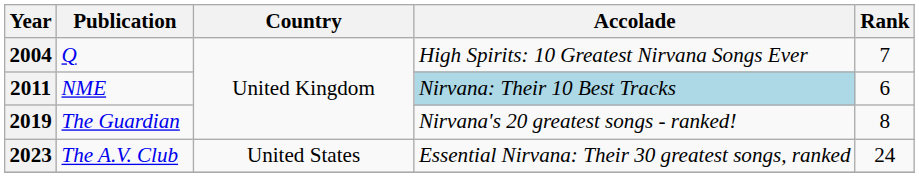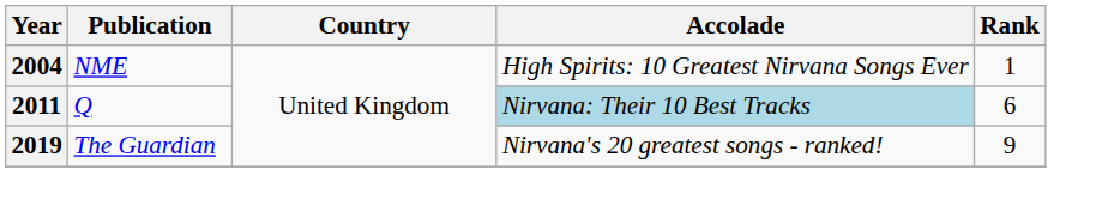 <table class="wikitable plainrowheaders" style="text-align:left;">
 <tr>
 <th scope="col">Year</th>
 <th scope="col" style="width:6em;">Publication</th>
 <th scope="col" style="width:10em;">Country</th>
 <th scope="col">Accolade</th>
 <th scope="col">Rank</th>
 </tr>
 <tr>
 <th scope="row">2004</th>
-<td><em><a href='#'>Q</a></em></td>
+<td><em><a href='#'>NME</a></em></td>
 <td style="text-align:center;" rowspan="3">United Kingdom</td>
 <td><em>High Spirits: 10 Greatest Nirvana Songs Ever</em></td>
-<td style="text-align:center;">7</td>
+<td style="text-align:center;">1</td>
 </tr>
 <tr>
 <th scope="row">2011</th>
-<td><em><a href='#'>NME</a></em></td>
+<td><em><a href='#'>Q</a></em></td>
 <td style="background: lightblue;"><em>Nirvana: Their 10 Best Tracks</em></td>
 <td style="text-align:center;">6</td>
 </tr>
 <tr>
 <th scope="row">2019</th>
 <td><em><a href='#'>The Guardian</a></em></td>
 <td><em>Nirvana's 20 greatest songs - ranked!</em></td>
-<td style="text-align:center;">8</td>
-</tr>
-<tr>
-<th scope="row">2023</th>
-<td><em><a href='#'>The A.V. Club</a></em></td>
-<td style="text-align:center">United States</td>
-<td><em>Essential Nirvana: Their 30 greatest songs, ranked</em></td>
-<td style="text-align:center;">24</td>
+<td style="text-align:center;">9</td>
 </tr>
 <tr>
 </tr>
 </table>
